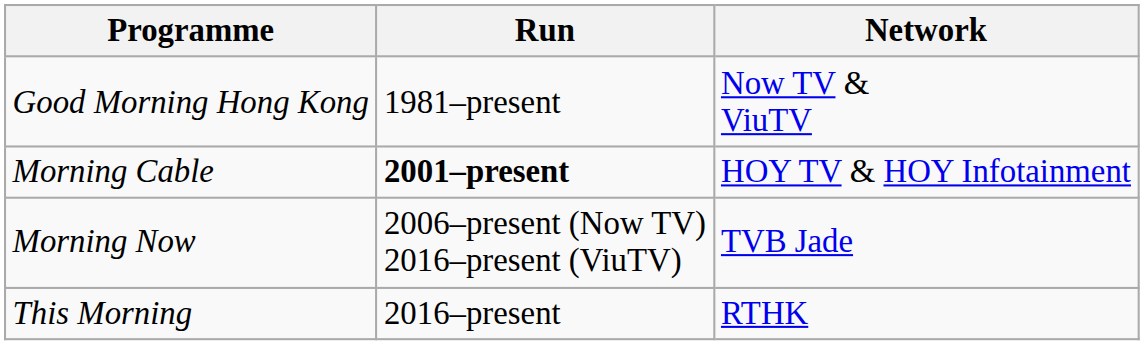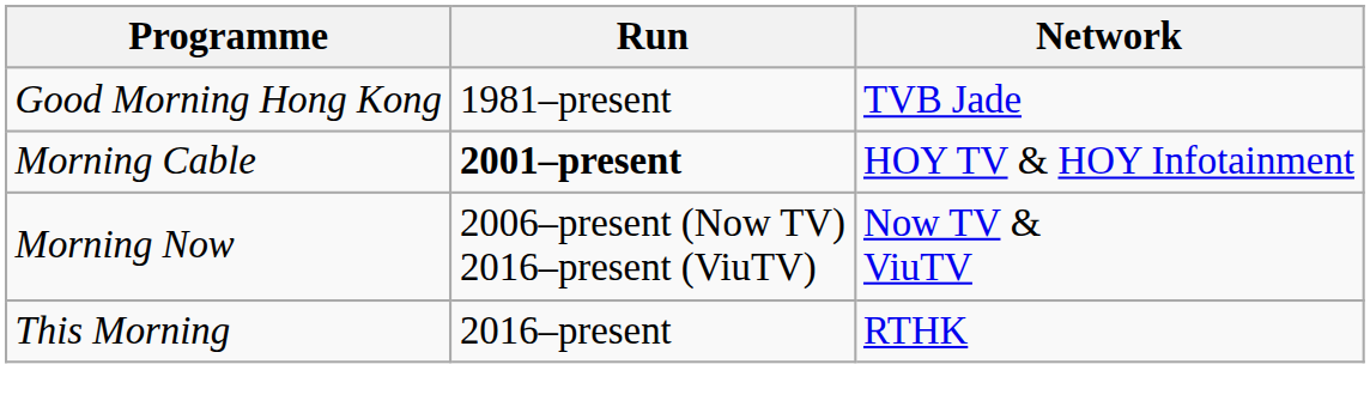 <table class="wikitable">
 <tr>
 <th>Programme</th>
 <th>Run</th>
 <th>Network</th>
 </tr>
 <tr>
 <td><em>Good Morning Hong Kong</em></td>
 <td>1981–present</td>
-<td><a href='#'>Now TV</a> &<br><a href='#'>ViuTV</a></td>
+<td><a href='#'>TVB Jade</a></td>
 </tr>
 <tr>
 <td><em>Morning Cable</em></td>
 <td><strong>2001–present</strong></td>
 <td><a href='#'>HOY TV</a> & <a href='#'>HOY Infotainment</a></td>
 </tr>
 <tr>
 <td><em>Morning Now</em></td>
 <td>2006–present (Now TV)<br>2016–present (ViuTV)</td>
-<td><a href='#'>TVB Jade</a></td>
+<td><a href='#'>Now TV</a> &<br><a href='#'>ViuTV</a></td>
 </tr>
 <tr>
 <td><em>This Morning</em></td>
 <td>2016–present</td>
 <td><a href='#'>RTHK</a></td>
 </tr>
 </table>
